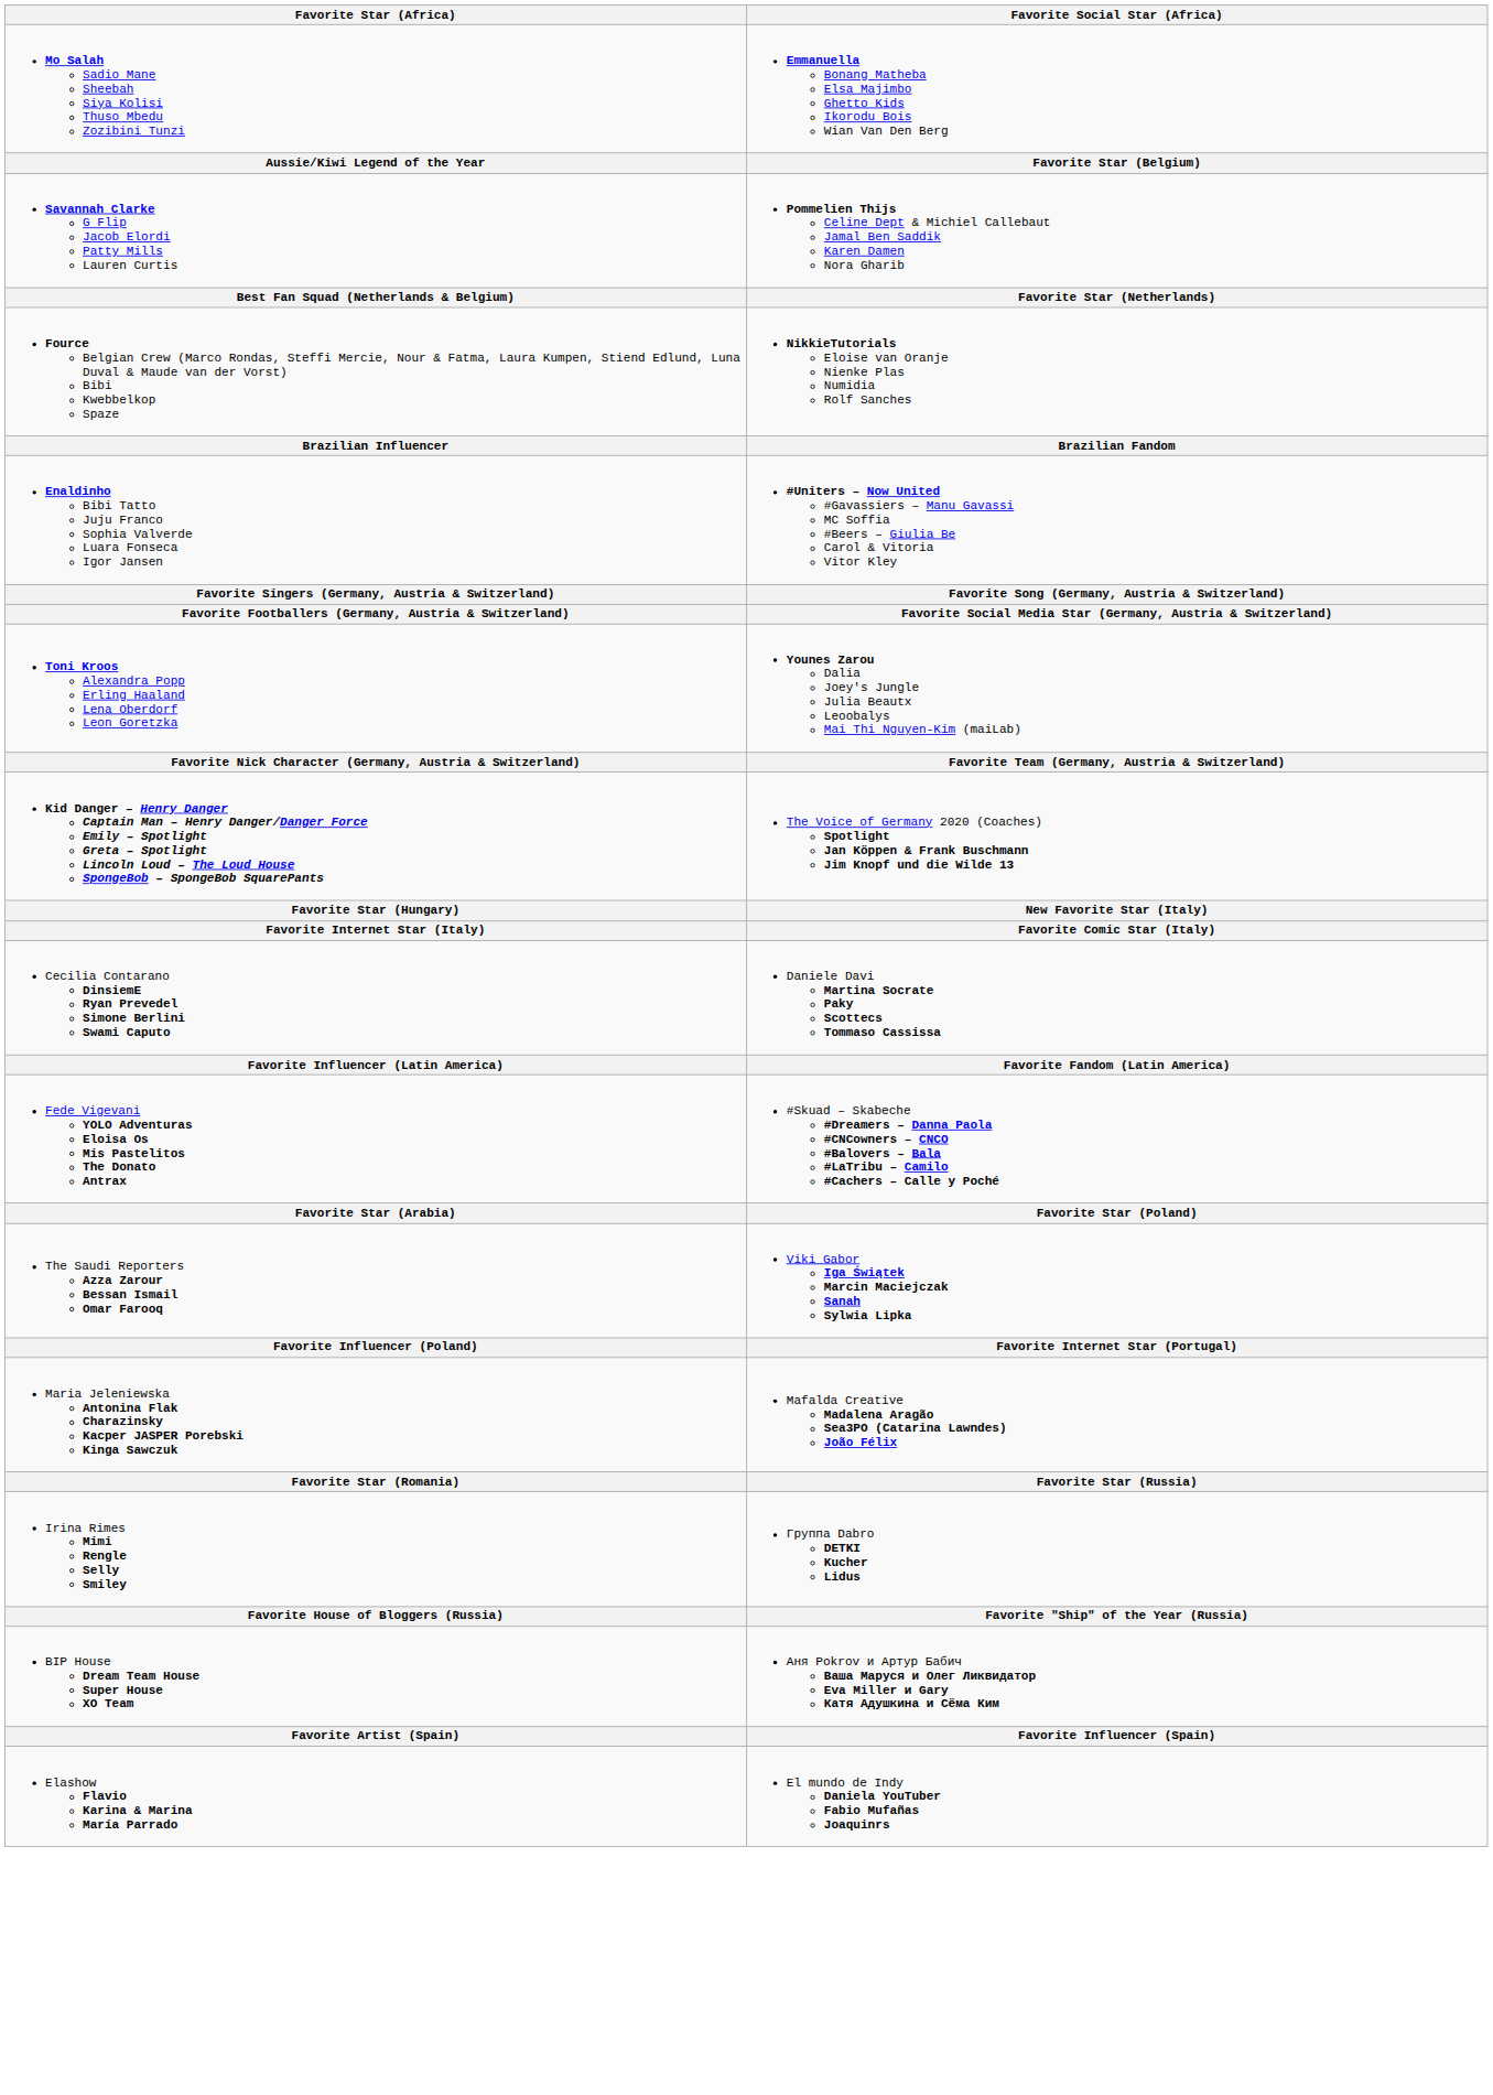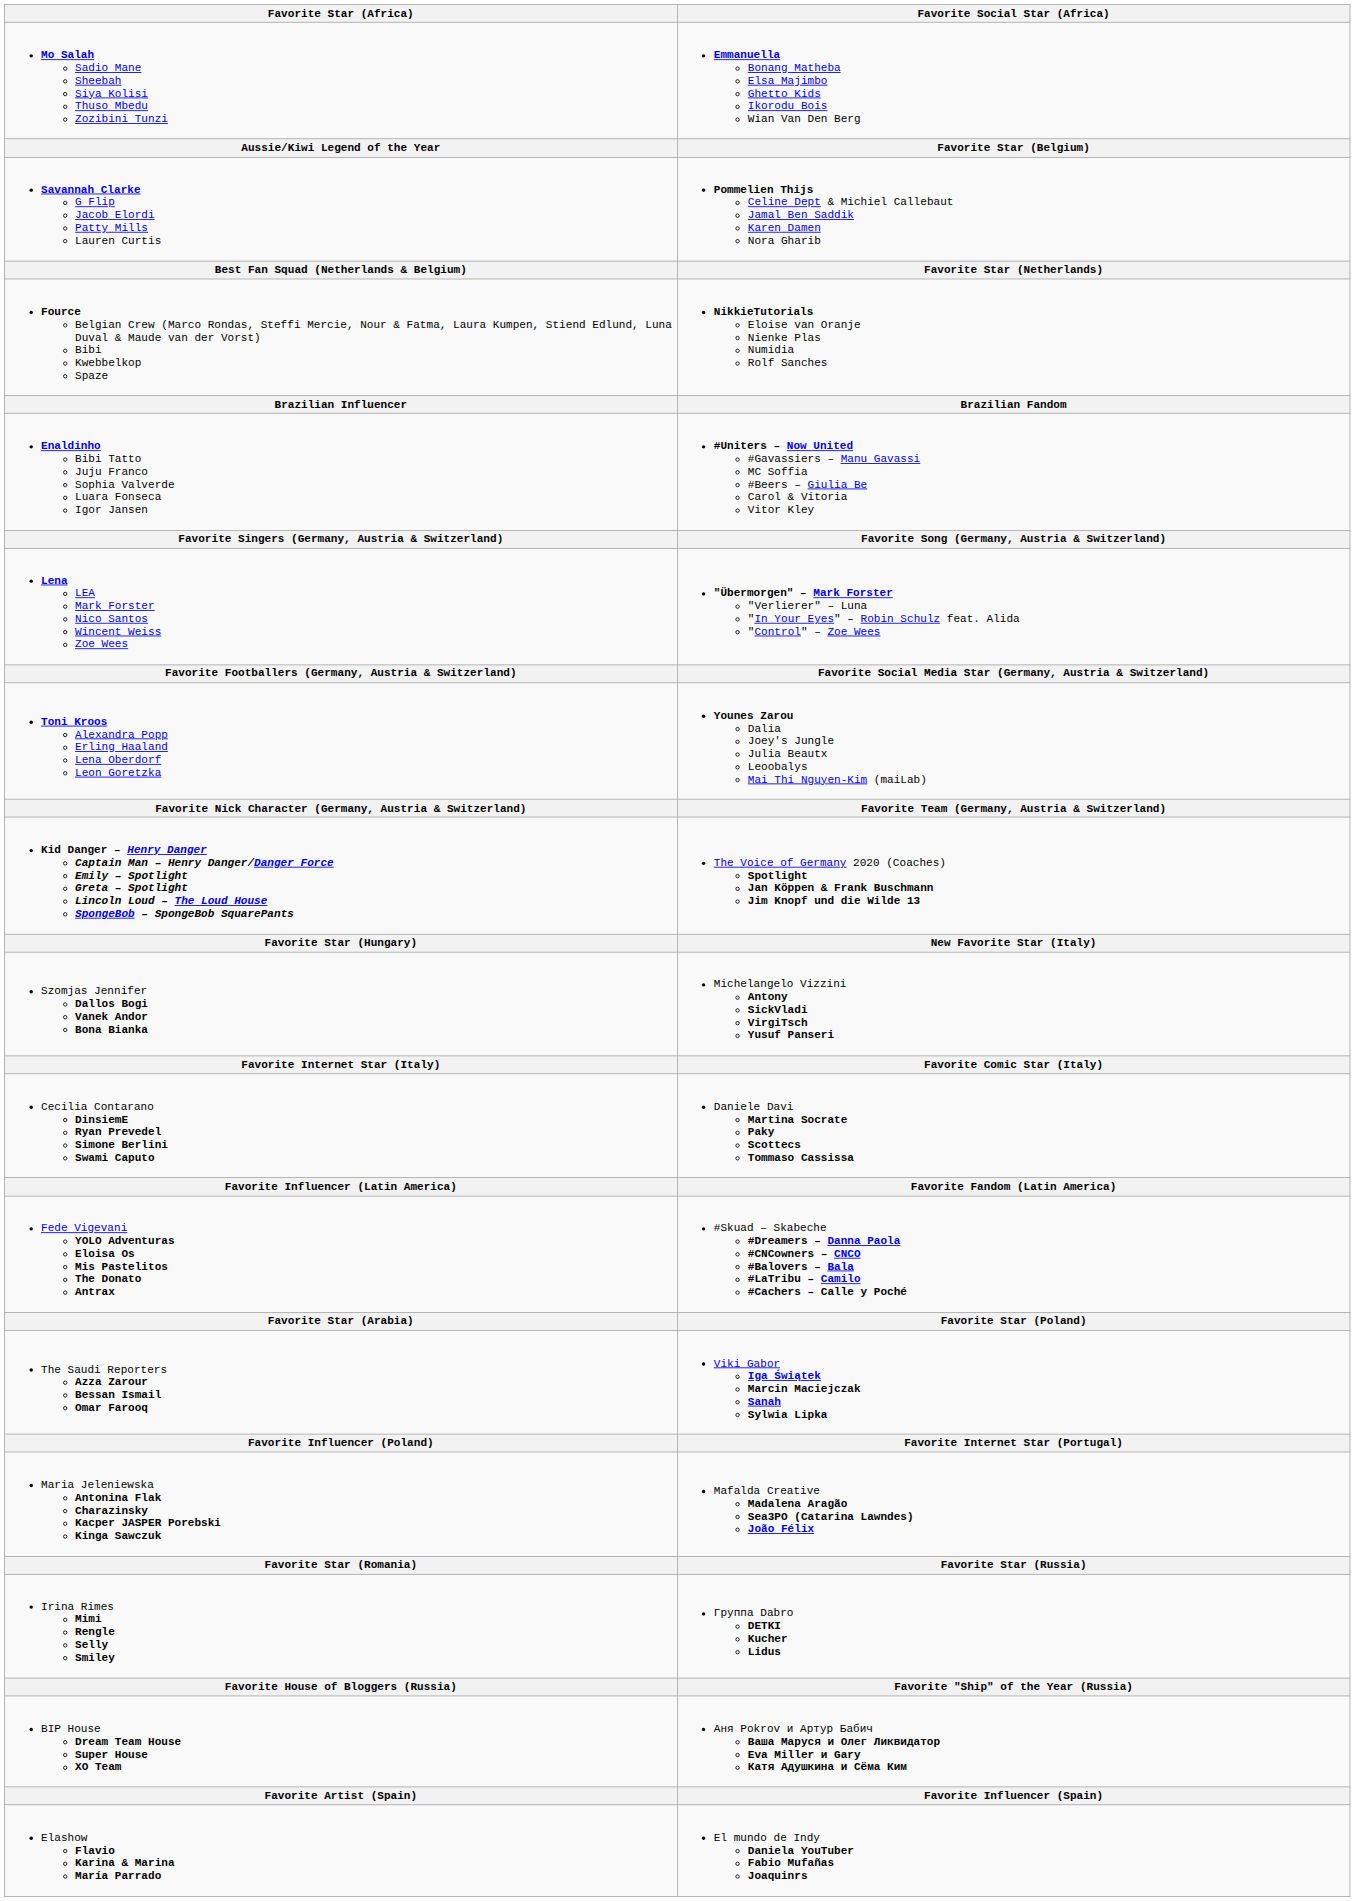 <table class="wikitable" style="width:100%;">
 <tr>
 <th style="width:50%">Favorite Star (Africa)</th>
 <th style="width:50%">Favorite Social Star (Africa)</th>
 </tr>
 <tr>
 <td><br><ul><li><strong><a href='#'>Mo Salah</a></strong><ul><li><a href='#'>Sadio Mane</a></li><li><a href='#'>Sheebah</a></li><li><a href='#'>Siya Kolisi</a></li><li><a href='#'>Thuso Mbedu</a></li><li><a href='#'>Zozibini Tunzi</a></li></ul></li></ul></td>
 <td><br><ul><li><strong><a href='#'>Emmanuella</a></strong><ul><li><a href='#'>Bonang Matheba</a></li><li><a href='#'>Elsa Majimbo</a></li><li><a href='#'>Ghetto Kids</a></li><li><a href='#'>Ikorodu Bois</a></li><li>Wian Van Den Berg</li></ul></li></ul></td>
 </tr>
 <tr>
 <th style="width:50%">Aussie/Kiwi Legend of the Year</th>
 <th style="width:50%">Favorite Star (Belgium)</th>
 </tr>
 <tr>
 <td><br><ul><li><strong><a href='#'>Savannah Clarke</a></strong><ul><li><a href='#'>G Flip</a></li><li><a href='#'>Jacob Elordi</a></li><li><a href='#'>Patty Mills</a></li><li>Lauren Curtis</li></ul></li></ul></td>
 <td><br><ul><li><strong>Pommelien Thijs</strong><ul><li><a href='#'>Celine Dept</a> & Michiel Callebaut</li><li><a href='#'>Jamal Ben Saddik</a></li><li><a href='#'>Karen Damen</a></li><li>Nora Gharib</li></ul></li></ul></td>
 </tr>
 <tr>
 <th style="width:50%">Best Fan Squad (Netherlands & Belgium)</th>
 <th style="width:50%">Favorite Star (Netherlands)</th>
 </tr>
 <tr>
 <td valign="top"><br><ul><li><strong>Fource</strong><ul><li>Belgian Crew (Marco Rondas, Steffi Mercie, Nour & Fatma, Laura Kumpen, Stiend Edlund, Luna Duval & Maude van der Vorst)</li><li>Bibi</li><li>Kwebbelkop</li><li>Spaze</li></ul></li></ul></td>
 <td valign="top"><br><ul><li><strong>NikkieTutorials</strong><ul><li>Eloise van Oranje</li><li>Nienke Plas</li><li>Numidia</li><li>Rolf Sanches</li></ul></li></ul></td>
 </tr>
 <tr>
 <th style="width:50%">Brazilian Influencer</th>
 <th style="width:50%">Brazilian Fandom</th>
 </tr>
 <tr>
 <td><br><ul><li><strong><a href='#'>Enaldinho</a></strong><ul><li>Bibi Tatto</li><li>Juju Franco</li><li>Sophia Valverde</li><li>Luara Fonseca</li><li>Igor Jansen</li></ul></li></ul></td>
 <td><br><ul><li><strong>#Uniters – <a href='#'>Now United</a></strong><ul><li>#Gavassiers – <a href='#'>Manu Gavassi</a></li><li>MC Soffia</li><li>#Beers – <a href='#'>Giulia Be</a></li><li>Carol & Vitoria</li><li>Vitor Kley</li></ul></li></ul></td>
 </tr>
 <tr>
 <th style="width:50%">Favorite Singers (Germany, Austria & Switzerland)</th>
 <th style="width:50%">Favorite Song (Germany, Austria & Switzerland)</th>
 </tr>
 <tr>
+<td><br><ul><li><strong><a href='#'>Lena</a></strong><ul><li><a href='#'>LEA</a></li><li><a href='#'>Mark Forster</a></li><li><a href='#'>Nico Santos</a></li><li><a href='#'>Wincent Weiss</a></li><li><a href='#'>Zoe Wees</a></li></ul></li></ul></td>
+<td><br><ul><li><strong>"Übermorgen" – <a href='#'>Mark Forster</a></strong><ul><li>"Verlierer" – Luna</li><li>"<a href='#'>In Your Eyes</a>" – <a href='#'>Robin Schulz</a> feat. Alida</li><li>"<a href='#'>Control</a>" – <a href='#'>Zoe Wees</a></li></ul></li></ul></td>
+</tr>
+<tr>
 <th style="width:50%">Favorite Footballers (Germany, Austria & Switzerland)</th>
 <th style="width:50%">Favorite Social Media Star (Germany, Austria & Switzerland)</th>
 </tr>
 <tr>
 <td><br><ul><li><strong><a href='#'>Toni Kroos</a></strong><ul><li><a href='#'>Alexandra Popp</a></li><li><a href='#'>Erling Haaland</a></li><li><a href='#'>Lena Oberdorf</a></li><li><a href='#'>Leon Goretzka</a></li></ul></li></ul></td>
 <td><br><ul><li><strong>Younes Zarou</strong><ul><li>Dalia</li><li>Joey's Jungle</li><li>Julia Beautx</li><li>Leoobalys</li><li><a href='#'>Mai Thi Nguyen-Kim</a> (maiLab)</li></ul></li></ul></td>
 </tr>
 <tr>
 <th style="width:50%">Favorite Nick Character (Germany, Austria & Switzerland)</th>
 <th style="width:50%">Favorite Team (Germany, Austria & Switzerland)</th>
 </tr>
 <tr>
 <td><br><ul><li><strong>Kid Danger – <em><a href='#'>Henry Danger</a><strong><em><ul><li>Captain Man – </em>Henry Danger/<a href='#'>Danger Force</a><em></li><li>Emily – </em>Spotlight<em></li><li>Greta – </em>Spotlight<em></li><li>Lincoln Loud – </em><a href='#'>The Loud House</a><em></li><li><a href='#'>SpongeBob</a> – </em>SpongeBob SquarePants<em></li></ul></li></ul></td>
 <td><br><ul><li></strong><a href='#'>The Voice of Germany</a> 2020 (Coaches)<strong><ul><li>Spotlight</li><li>Jan Köppen & Frank Buschmann</li><li>Jim Knopf und die Wilde 13</li></ul></li></ul></td>
 </tr>
 <tr>
 <th style="width:50%">Favorite Star (Hungary)</th>
 <th style="width:50%">New Favorite Star (Italy)</th>
+</tr>
+<tr>
+<td><br><ul><li></strong>Szomjas Jennifer<strong><ul><li>Dallos Bogi</li><li>Vanek Andor</li><li>Bona Bianka</li></ul></li></ul></td>
+<td><br><ul><li></strong>Michelangelo Vizzini<strong><ul><li>Antony</li><li>SickVladi</li><li>VirgiTsch</li><li>Yusuf Panseri</li></ul></li></ul></td>
 </tr>
 <tr>
 <th style="width:50%">Favorite Internet Star (Italy)</th>
 <th style="width:50%">Favorite Comic Star (Italy)</th>
 </tr>
 <tr>
 <td><br><ul><li></strong>Cecilia Contarano<strong><ul><li>DinsiemE</li><li>Ryan Prevedel</li><li>Simone Berlini</li><li>Swami Caputo</li></ul></li></ul></td>
 <td><br><ul><li></strong>Daniele Davi<strong><ul><li>Martina Socrate</li><li>Paky</li><li>Scottecs</li><li>Tommaso Cassissa</li></ul></li></ul></td>
 </tr>
 <tr>
 <th style="width:50%">Favorite Influencer (Latin America)</th>
 <th style="width:50%">Favorite Fandom (Latin America)</th>
 </tr>
 <tr>
 <td><br><ul><li></strong><a href='#'>Fede Vigevani</a><strong><ul><li>YOLO Adventuras</li><li>Eloisa Os</li><li>Mis Pastelitos</li><li>The Donato</li><li>Antrax</li></ul></li></ul></td>
 <td><br><ul><li></strong>#Skuad – Skabeche<strong><ul><li>#Dreamers – <a href='#'>Danna Paola</a></li><li>#CNCowners – <a href='#'>CNCO</a></li><li>#Balovers – <a href='#'>Bala</a></li><li>#LaTribu – <a href='#'>Camilo</a></li><li>#Cachers – Calle y Poché</li></ul></li></ul></td>
 </tr>
 <tr>
 <th style="width:50%">Favorite Star (Arabia)</th>
 <th style="width:50%">Favorite Star (Poland)</th>
 </tr>
 <tr>
 <td><br><ul><li></strong>The Saudi Reporters<strong><ul><li>Azza Zarour</li><li>Bessan Ismail</li><li>Omar Farooq</li></ul></li></ul></td>
 <td><br><ul><li></strong><a href='#'>Viki Gabor</a><strong><ul><li><a href='#'>Iga Świątek</a></li><li>Marcin Maciejczak</li><li><a href='#'>Sanah</a></li><li>Sylwia Lipka</li></ul></li></ul></td>
 </tr>
 <tr>
 <th style="width:50%">Favorite Influencer (Poland)</th>
 <th style="width:50%">Favorite Internet Star (Portugal)</th>
 </tr>
 <tr>
 <td><br><ul><li></strong>Maria Jeleniewska<strong><ul><li>Antonina Flak</li><li>Charazinsky</li><li>Kacper JASPER Porebski</li><li>Kinga Sawczuk</li></ul></li></ul></td>
 <td><br><ul><li></strong>Mafalda Creative<strong><ul><li>Madalena Aragão</li><li>Sea3PO (Catarina Lawndes)</li><li><a href='#'>João Félix</a></li></ul></li></ul></td>
 </tr>
 <tr>
 <th style="width:50%">Favorite Star (Romania)</th>
 <th style="width:50%">Favorite Star (Russia)</th>
 </tr>
 <tr>
 <td><br><ul><li></strong>Irina Rimes<strong><ul><li>Mimi</li><li>Rengle</li><li>Selly</li><li>Smiley</li></ul></li></ul></td>
 <td><br><ul><li></strong>Группа Dabro<strong><ul><li>DETKI</li><li>Kucher</li><li>Lidus</li></ul></li></ul></td>
 </tr>
 <tr>
 <th style="width:50%">Favorite House of Bloggers (Russia)</th>
 <th style="width:50%">Favorite "Ship" of the Year (Russia)</th>
 </tr>
 <tr>
 <td><br><ul><li></strong>BIP House<strong><ul><li>Dream Team House</li><li>Super House</li><li>XO Team</li></ul></li></ul></td>
 <td><br><ul><li></strong>Аня Pokrov и Артур Бабич<strong><ul><li>Ваша Маруся и Олег Ликвидатор</li><li>Eva Miller и Gary</li><li>Катя Адушкина и Сёма Ким</li></ul></li></ul></td>
 </tr>
 <tr>
 <th style="width:50%">Favorite Artist (Spain)</th>
 <th style="width:50%">Favorite Influencer (Spain)</th>
 </tr>
 <tr>
 <td><br><ul><li></strong>Elashow<strong><ul><li>Flavio</li><li>Karina & Marina</li><li>María Parrado</li></ul></li></ul></td>
 <td><br><ul><li></strong>El mundo de Indy<strong><ul><li>Daniela YouTuber</li><li>Fabio Mufañas</li><li>Joaquinrs</li></ul></li></ul></td>
 </tr>
 </table>
